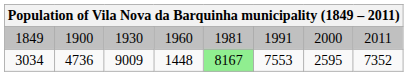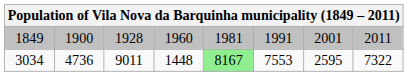 <table class="wikitable">
 <tr>
 <th colspan="8">Population of Vila Nova da Barquinha municipality (1849 – 2011)</th>
 </tr>
 <tr bgcolor="#C0C0C0">
 <td align="center">1849</td>
 <td align="center">1900</td>
-<td align="center">1930</td>
+<td align="center">1928</td>
 <td align="center">1960</td>
 <td align="center">1981</td>
 <td align="center">1991</td>
-<td align="center">2000</td>
+<td align="center">2001</td>
 <td align="center">2011</td>
 </tr>
 <tr>
 <td align="center">3034</td>
 <td align="center">4736</td>
-<td align="center">9009</td>
+<td align="center">9011</td>
 <td align="center">1448</td>
 <td align="center" style="background: lightgreen;">8167</td>
 <td align="center">7553</td>
 <td align="center">2595</td>
-<td align="center">7352</td>
+<td align="center">7322</td>
 </tr>
 </table>
